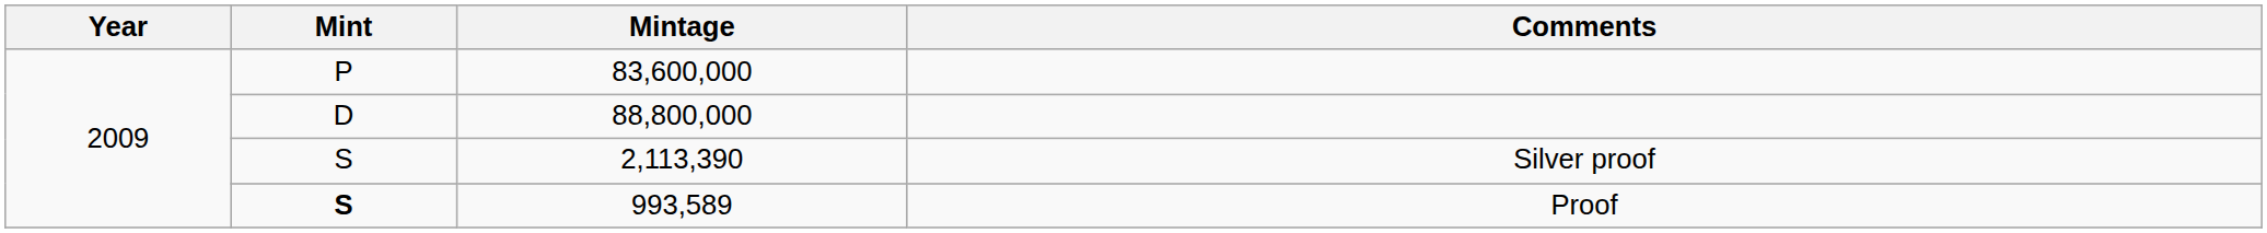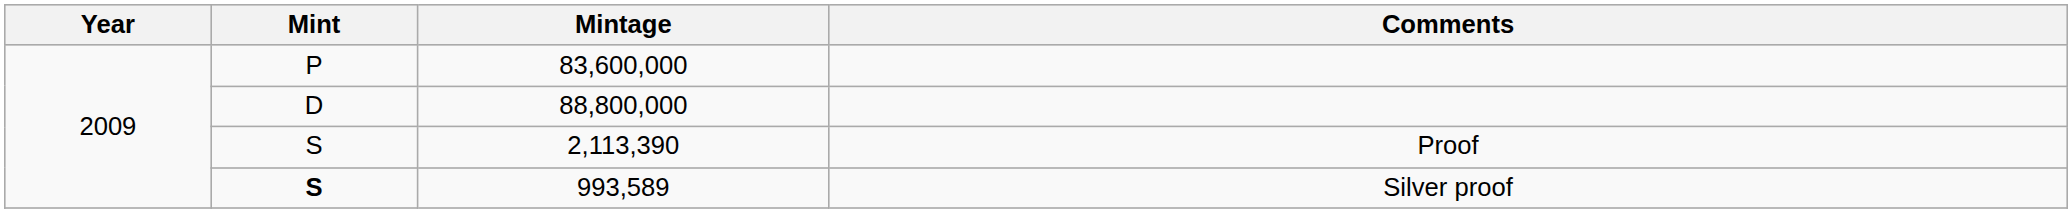 <table class="wikitable sortable" style="min-width:65%; text-align:center;">
 <tr>
 <th width="10%">Year</th>
 <th width="10%">Mint</th>
 <th width="20%">Mintage</th>
 <th width="60%">Comments</th>
 </tr>
 <tr>
 <td rowspan="4">2009</td>
 <td>P</td>
 <td>83,600,000</td>
 <td></td>
 </tr>
 <tr>
 <td>D</td>
 <td>88,800,000</td>
 <td></td>
 </tr>
 <tr>
 <td>S</td>
 <td>2,113,390</td>
-<td>Silver proof</td>
+<td>Proof</td>
 </tr>
 <tr>
 <td><strong>S</strong></td>
 <td>993,589</td>
-<td>Proof</td>
+<td>Silver proof</td>
 </tr>
 </table>
